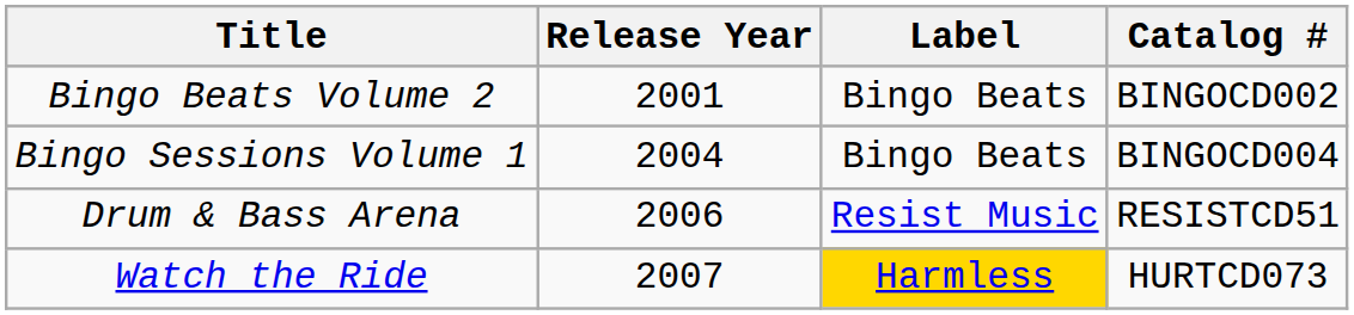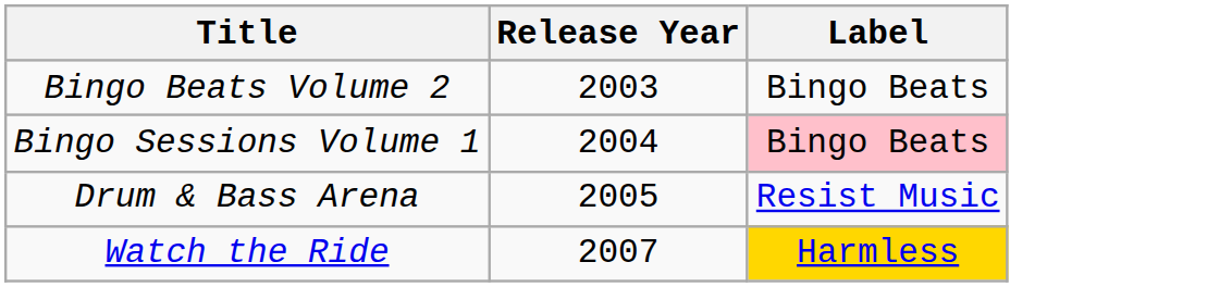 <table class="wikitable" border="1" style="text-align: center; width: auto; table-layout: fixed;">
 <tr>
 <th>Title</th>
 <th>Release Year</th>
 <th>Label</th>
-<th>Catalog #</th>
 </tr>
 <tr>
 <td><em>Bingo Beats Volume 2</em></td>
-<td>2001</td>
+<td>2003</td>
 <td>Bingo Beats</td>
-<td>BINGOCD002</td>
 </tr>
 <tr>
 <td><em>Bingo Sessions Volume 1</em></td>
 <td>2004</td>
-<td>Bingo Beats</td>
-<td>BINGOCD004</td>
+<td style="background: pink;">Bingo Beats</td>
 </tr>
 <tr>
 <td><em>Drum & Bass Arena</em></td>
-<td>2006</td>
+<td>2005</td>
 <td><a href='#'>Resist Music</a></td>
-<td>RESISTCD51</td>
 </tr>
 <tr>
 <td><em><a href='#'>Watch the Ride</a></em></td>
 <td>2007</td>
 <td style="background: gold;"><a href='#'>Harmless</a></td>
-<td>HURTCD073</td>
 </tr>
 </table>
